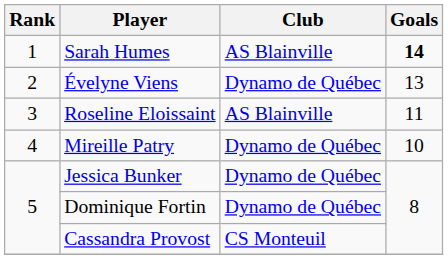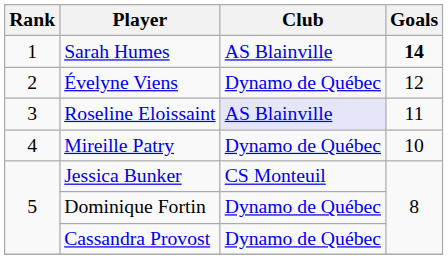 <table class="wikitable">
 <tr>
 <th>Rank</th>
 <th>Player</th>
 <th>Club</th>
 <th>Goals</th>
 </tr>
 <tr>
 <td align=center>1</td>
 <td><a href='#'>Sarah Humes</a></td>
 <td><a href='#'>AS Blainville</a></td>
 <td align=center><strong>14</strong></td>
 </tr>
 <tr>
 <td align=center>2</td>
 <td><a href='#'>Évelyne Viens</a></td>
 <td><a href='#'>Dynamo de Québec</a></td>
-<td align=center>13</td>
+<td align=center>12</td>
 </tr>
 <tr>
 <td align=center>3</td>
 <td><a href='#'>Roseline Eloissaint</a></td>
-<td><a href='#'>AS Blainville</a></td>
+<td style="background: lavender;"><a href='#'>AS Blainville</a></td>
 <td align=center>11</td>
 </tr>
 <tr>
 <td align=center>4</td>
 <td><a href='#'>Mireille Patry</a></td>
 <td><a href='#'>Dynamo de Québec</a></td>
 <td align=center>10</td>
 </tr>
 <tr>
 <td rowspan="3" align=center>5</td>
 <td><a href='#'>Jessica Bunker</a></td>
-<td><a href='#'>Dynamo de Québec</a></td>
+<td><a href='#'>CS Monteuil</a></td>
 <td rowspan="3" align=center>8</td>
 </tr>
 <tr>
 <td>Dominique Fortin</td>
 <td><a href='#'>Dynamo de Québec</a></td>
 </tr>
 <tr>
 <td><a href='#'>Cassandra Provost</a></td>
-<td><a href='#'>CS Monteuil</a></td>
+<td><a href='#'>Dynamo de Québec</a></td>
 </tr>
 <tr>
 </tr>
 </table>
